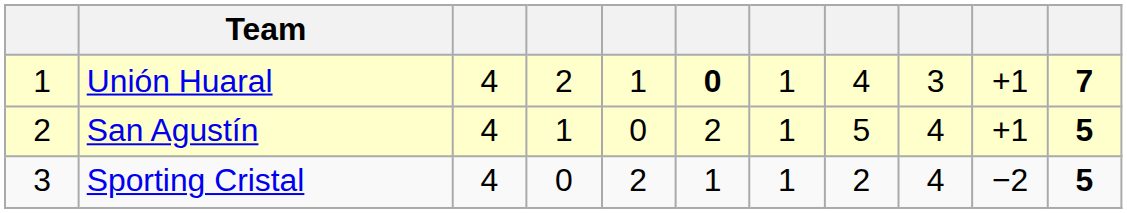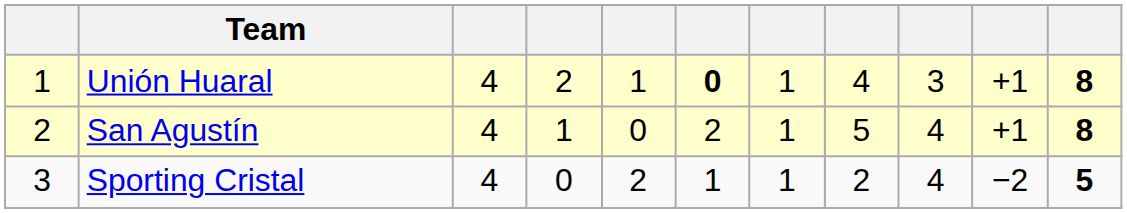 <table class="wikitable" style="text-align:center;">
 <tr>
 <th width="30"></th>
 <th width="180">Team</th>
 <th width="30"></th>
 <th width="30"></th>
 <th width="30"></th>
 <th width="30"></th>
 <th width="30"></th>
 <th width="30"></th>
 <th width="30"></th>
 <th width="30"></th>
 <th width="30"></th>
 </tr>
 <tr bgcolor=ffffcc>
 <td>1</td>
 <td align=left><a href='#'>Unión Huaral</a></td>
 <td>4</td>
 <td>2</td>
 <td>1</td>
 <td><strong>0</strong></td>
 <td>1</td>
 <td>4</td>
 <td>3</td>
 <td>+1</td>
-<td><strong>7</strong></td>
+<td><strong>8</strong></td>
 </tr>
 <tr bgcolor=ffffcc>
 <td>2</td>
 <td align=left><a href='#'>San Agustín</a></td>
 <td>4</td>
 <td>1</td>
 <td>0</td>
 <td>2</td>
 <td>1</td>
 <td>5</td>
 <td>4</td>
 <td>+1</td>
-<td><strong>5</strong></td>
+<td><strong>8</strong></td>
 </tr>
 <tr bgcolor=>
 <td>3</td>
 <td align=left><a href='#'>Sporting Cristal</a></td>
 <td>4</td>
 <td>0</td>
 <td>2</td>
 <td>1</td>
 <td>1</td>
 <td>2</td>
 <td>4</td>
 <td>−2</td>
 <td><strong>5</strong></td>
 </tr>
 </table>
